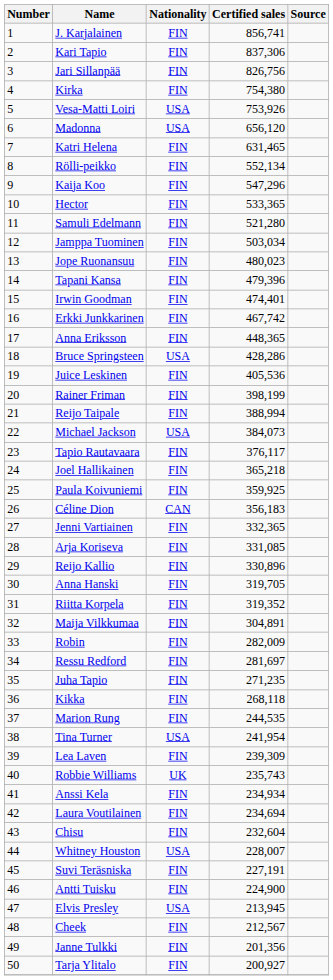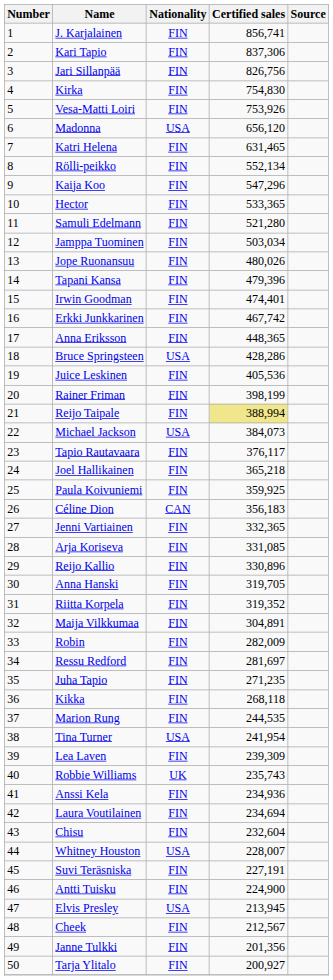 <table class="wikitable sortable">
 <tr>
 <th>Number</th>
 <th>Name</th>
 <th>Nationality</th>
 <th>Certified sales</th>
 <th>Source</th>
 </tr>
 <tr>
 <td>1</td>
 <td><a href='#'>J. Karjalainen</a></td>
 <td style="text-align:center;"><a href='#'>FIN</a></td>
 <td align=right>856,741</td>
 <td align=center></td>
 </tr>
 <tr>
 <td>2</td>
 <td><a href='#'>Kari Tapio</a></td>
 <td style="text-align:center;"><a href='#'>FIN</a></td>
 <td align=right>837,306</td>
 <td align=center></td>
 </tr>
 <tr>
 <td>3</td>
 <td><a href='#'>Jari Sillanpää</a></td>
 <td style="text-align:center;"><a href='#'>FIN</a></td>
 <td align=right>826,756</td>
 <td align=center></td>
 </tr>
 <tr>
 <td>4</td>
 <td><a href='#'>Kirka</a></td>
 <td style="text-align:center;"><a href='#'>FIN</a></td>
-<td align=right>754,380</td>
+<td align=right>754,830</td>
 <td align=center></td>
 </tr>
 <tr>
 <td>5</td>
 <td><a href='#'>Vesa-Matti Loiri</a></td>
-<td style="text-align:center;"><a href='#'>USA</a></td>
+<td style="text-align:center;"><a href='#'>FIN</a></td>
 <td align=right>753,926</td>
 <td align=center></td>
 </tr>
 <tr>
 <td>6</td>
 <td><a href='#'>Madonna</a></td>
 <td style="text-align:center;"><a href='#'>USA</a></td>
 <td align=right>656,120</td>
 <td align=center></td>
 </tr>
 <tr>
 <td>7</td>
 <td><a href='#'>Katri Helena</a></td>
 <td style="text-align:center;"><a href='#'>FIN</a></td>
 <td align=right>631,465</td>
 <td align=center></td>
 </tr>
 <tr>
 <td>8</td>
 <td><a href='#'>Rölli-peikko</a></td>
 <td style="text-align:center;"><a href='#'>FIN</a></td>
 <td align=right>552,134</td>
 <td align=center></td>
 </tr>
 <tr>
 <td>9</td>
 <td><a href='#'>Kaija Koo</a></td>
 <td style="text-align:center;"><a href='#'>FIN</a></td>
 <td align=right>547,296</td>
 <td align=center></td>
 </tr>
 <tr>
 <td>10</td>
 <td><a href='#'>Hector</a></td>
 <td style="text-align:center;"><a href='#'>FIN</a></td>
 <td align=right>533,365</td>
 <td align=center></td>
 </tr>
 <tr>
 <td>11</td>
 <td><a href='#'>Samuli Edelmann</a></td>
 <td style="text-align:center;"><a href='#'>FIN</a></td>
 <td align=right>521,280</td>
 <td align=center></td>
 </tr>
 <tr>
 <td>12</td>
 <td><a href='#'>Jamppa Tuominen</a></td>
 <td style="text-align:center;"><a href='#'>FIN</a></td>
 <td align=right>503,034</td>
 <td align=center></td>
 </tr>
 <tr>
 <td>13</td>
 <td><a href='#'>Jope Ruonansuu</a></td>
 <td style="text-align:center;"><a href='#'>FIN</a></td>
-<td align=right>480,023</td>
+<td align=right>480,026</td>
 <td align=center></td>
 </tr>
 <tr>
 <td>14</td>
 <td><a href='#'>Tapani Kansa</a></td>
 <td style="text-align:center;"><a href='#'>FIN</a></td>
 <td align=right>479,396</td>
 <td align=center></td>
 </tr>
 <tr>
 <td>15</td>
 <td><a href='#'>Irwin Goodman</a></td>
 <td style="text-align:center;"><a href='#'>FIN</a></td>
 <td align=right>474,401</td>
 <td align=center></td>
 </tr>
 <tr>
 <td>16</td>
 <td><a href='#'>Erkki Junkkarinen</a></td>
 <td style="text-align:center;"><a href='#'>FIN</a></td>
 <td align=right>467,742</td>
 <td align=center></td>
 </tr>
 <tr>
 <td>17</td>
 <td><a href='#'>Anna Eriksson</a></td>
 <td style="text-align:center;"><a href='#'>FIN</a></td>
 <td align=right>448,365</td>
 <td align=center></td>
 </tr>
 <tr>
 <td>18</td>
 <td><a href='#'>Bruce Springsteen</a></td>
 <td style="text-align:center;"><a href='#'>USA</a></td>
 <td align=right>428,286</td>
 <td align=center></td>
 </tr>
 <tr>
 <td>19</td>
 <td><a href='#'>Juice Leskinen</a></td>
 <td style="text-align:center;"><a href='#'>FIN</a></td>
 <td align=right>405,536</td>
 <td align=center></td>
 </tr>
 <tr>
 <td>20</td>
 <td><a href='#'>Rainer Friman</a></td>
 <td style="text-align:center;"><a href='#'>FIN</a></td>
 <td align=right>398,199</td>
 <td align=center></td>
 </tr>
 <tr>
 <td>21</td>
 <td><a href='#'>Reijo Taipale</a></td>
 <td style="text-align:center;"><a href='#'>FIN</a></td>
-<td align=right>388,994</td>
+<td align=right style="background: khaki;">388,994</td>
 <td align=center></td>
 </tr>
 <tr>
 <td>22</td>
 <td><a href='#'>Michael Jackson</a></td>
 <td style="text-align:center;"><a href='#'>USA</a></td>
 <td align=right>384,073</td>
 <td align=center></td>
 </tr>
 <tr>
 <td>23</td>
 <td><a href='#'>Tapio Rautavaara</a></td>
 <td style="text-align:center;"><a href='#'>FIN</a></td>
 <td align=right>376,117</td>
 <td align=center></td>
 </tr>
 <tr>
 <td>24</td>
 <td><a href='#'>Joel Hallikainen</a></td>
 <td style="text-align:center;"><a href='#'>FIN</a></td>
 <td align=right>365,218</td>
 <td align=center></td>
 </tr>
 <tr>
 <td>25</td>
 <td><a href='#'>Paula Koivuniemi</a></td>
 <td style="text-align:center;"><a href='#'>FIN</a></td>
 <td align=right>359,925</td>
 <td align=center></td>
 </tr>
 <tr>
 <td>26</td>
 <td><a href='#'>Céline Dion</a></td>
 <td style="text-align:center;"><a href='#'>CAN</a></td>
 <td align=right>356,183</td>
 <td align=center></td>
 </tr>
 <tr>
 <td>27</td>
 <td><a href='#'>Jenni Vartiainen</a></td>
 <td style="text-align:center;"><a href='#'>FIN</a></td>
 <td align=right>332,365</td>
 <td align=center></td>
 </tr>
 <tr>
 <td>28</td>
 <td><a href='#'>Arja Koriseva</a></td>
 <td style="text-align:center;"><a href='#'>FIN</a></td>
 <td align=right>331,085</td>
 <td align=center></td>
 </tr>
 <tr>
 <td>29</td>
 <td><a href='#'>Reijo Kallio</a></td>
 <td style="text-align:center;"><a href='#'>FIN</a></td>
 <td align=right>330,896</td>
 <td align=center></td>
 </tr>
 <tr>
 <td>30</td>
 <td><a href='#'>Anna Hanski</a></td>
 <td style="text-align:center;"><a href='#'>FIN</a></td>
 <td align=right>319,705</td>
 <td align=center></td>
 </tr>
 <tr>
 <td>31</td>
 <td><a href='#'>Riitta Korpela</a></td>
 <td style="text-align:center;"><a href='#'>FIN</a></td>
 <td align=right>319,352</td>
 <td align=center></td>
 </tr>
 <tr>
 <td>32</td>
 <td><a href='#'>Maija Vilkkumaa</a></td>
 <td style="text-align:center;"><a href='#'>FIN</a></td>
 <td align=right>304,891</td>
 <td align=center></td>
 </tr>
 <tr>
 <td>33</td>
 <td><a href='#'>Robin</a></td>
 <td style="text-align:center;"><a href='#'>FIN</a></td>
 <td align=right>282,009</td>
 <td align=center></td>
 </tr>
 <tr>
 <td>34</td>
 <td><a href='#'>Ressu Redford</a></td>
 <td style="text-align:center;"><a href='#'>FIN</a></td>
 <td align=right>281,697</td>
 <td align=center></td>
 </tr>
 <tr>
 <td>35</td>
 <td><a href='#'>Juha Tapio</a></td>
 <td style="text-align:center;"><a href='#'>FIN</a></td>
 <td align=right>271,235</td>
 <td align=center></td>
 </tr>
 <tr>
 <td>36</td>
 <td><a href='#'>Kikka</a></td>
 <td style="text-align:center;"><a href='#'>FIN</a></td>
 <td align=right>268,118</td>
 <td align=center></td>
 </tr>
 <tr>
 <td>37</td>
 <td><a href='#'>Marion Rung</a></td>
 <td style="text-align:center;"><a href='#'>FIN</a></td>
 <td align=right>244,535</td>
 <td align=center></td>
 </tr>
 <tr>
 <td>38</td>
 <td><a href='#'>Tina Turner</a></td>
 <td style="text-align:center;"><a href='#'>USA</a></td>
 <td align=right>241,954</td>
 <td align=center></td>
 </tr>
 <tr>
 <td>39</td>
 <td><a href='#'>Lea Laven</a></td>
 <td style="text-align:center;"><a href='#'>FIN</a></td>
 <td align=right>239,309</td>
 <td align=center></td>
 </tr>
 <tr>
 <td>40</td>
 <td><a href='#'>Robbie Williams</a></td>
 <td style="text-align:center;"><a href='#'>UK</a></td>
 <td align=right>235,743</td>
 <td align=center></td>
 </tr>
 <tr>
 <td>41</td>
 <td><a href='#'>Anssi Kela</a></td>
 <td style="text-align:center;"><a href='#'>FIN</a></td>
-<td align=right>234,934</td>
+<td align=right>234,936</td>
 <td align=center></td>
 </tr>
 <tr>
 <td>42</td>
 <td><a href='#'>Laura Voutilainen</a></td>
 <td style="text-align:center;"><a href='#'>FIN</a></td>
 <td align=right>234,694</td>
 <td align=center></td>
 </tr>
 <tr>
 <td>43</td>
 <td><a href='#'>Chisu</a></td>
 <td style="text-align:center;"><a href='#'>FIN</a></td>
 <td align=right>232,604</td>
 <td align=center></td>
 </tr>
 <tr>
 <td>44</td>
 <td><a href='#'>Whitney Houston</a></td>
 <td style="text-align:center;"><a href='#'>USA</a></td>
 <td align=right>228,007</td>
 <td align=center></td>
 </tr>
 <tr>
 <td>45</td>
 <td><a href='#'>Suvi Teräsniska</a></td>
 <td style="text-align:center;"><a href='#'>FIN</a></td>
 <td align=right>227,191</td>
 <td align=center></td>
 </tr>
 <tr>
 <td>46</td>
 <td><a href='#'>Antti Tuisku</a></td>
 <td style="text-align:center;"><a href='#'>FIN</a></td>
 <td align=right>224,900</td>
 <td align=center></td>
 </tr>
 <tr>
 <td>47</td>
 <td><a href='#'>Elvis Presley</a></td>
 <td style="text-align:center;"><a href='#'>USA</a></td>
 <td align=right>213,945</td>
 <td align=center></td>
 </tr>
 <tr>
 <td>48</td>
 <td><a href='#'>Cheek</a></td>
 <td style="text-align:center;"><a href='#'>FIN</a></td>
 <td align=right>212,567</td>
 <td align=center></td>
 </tr>
 <tr>
 <td>49</td>
 <td><a href='#'>Janne Tulkki</a></td>
 <td style="text-align:center;"><a href='#'>FIN</a></td>
 <td align=right>201,356</td>
 <td align=center></td>
 </tr>
 <tr>
 <td>50</td>
 <td><a href='#'>Tarja Ylitalo</a></td>
 <td style="text-align:center;"><a href='#'>FIN</a></td>
 <td align=right>200,927</td>
 <td align=center></td>
 </tr>
 <tr>
 </tr>
 </table>
